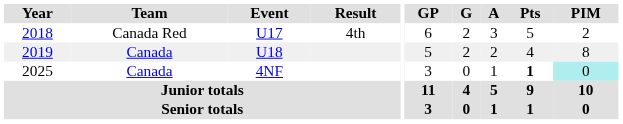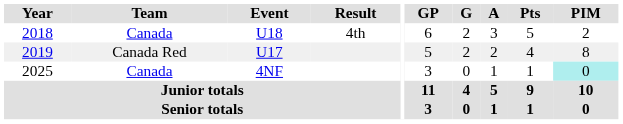 <table border="0" cellpadding="1" cellspacing="0" ID="Table3" style="text-align:center; width:40em;">
 <tr style="background:#e0e0e0;">
 <th>Year</th>
 <th>Team</th>
 <th>Event</th>
 <th>Result</th>
 <th rowspan="99" style="background:#fff;"></th>
 <th>GP</th>
 <th>G</th>
 <th>A</th>
 <th>Pts</th>
 <th>PIM</th>
 </tr>
 <tr>
 <td><a href='#'>2018</a></td>
-<td>Canada Red</td>
-<td><a href='#'>U17</a></td>
+<td><a href='#'>Canada</a></td>
+<td><a href='#'>U18</a></td>
 <td>4th</td>
 <td>6</td>
 <td>2</td>
 <td>3</td>
 <td>5</td>
 <td>2</td>
 </tr>
 <tr style="background:#f0f0f0;">
 <td><a href='#'>2019</a></td>
-<td><a href='#'>Canada</a></td>
-<td><a href='#'>U18</a></td>
+<td>Canada Red</td>
+<td><a href='#'>U17</a></td>
 <td></td>
 <td>5</td>
 <td>2</td>
 <td>2</td>
 <td>4</td>
 <td>8</td>
 </tr>
 <tr>
 <td>2025</td>
 <td><a href='#'>Canada</a></td>
 <td><a href='#'>4NF</a></td>
 <td></td>
 <td>3</td>
 <td>0</td>
 <td>1</td>
-<td><strong>1</strong></td>
+<td>1</td>
 <td style="background: paleturquoise;">0</td>
 </tr>
 <tr style="background:#e0e0e0;">
 <th colspan="4">Junior totals</th>
 <th>11</th>
 <th>4</th>
 <th>5</th>
 <th>9</th>
 <th>10</th>
 </tr>
 <tr style="background:#e0e0e0;">
 <th colspan="4">Senior totals</th>
 <th>3</th>
 <th>0</th>
 <th>1</th>
 <th>1</th>
 <th>0</th>
 </tr>
 </table>
